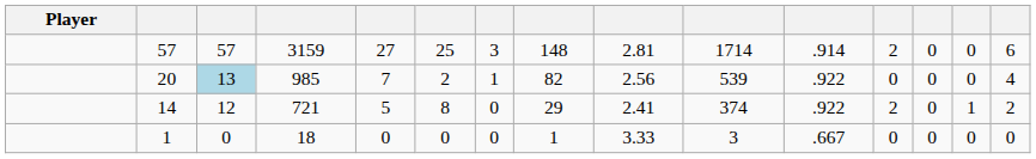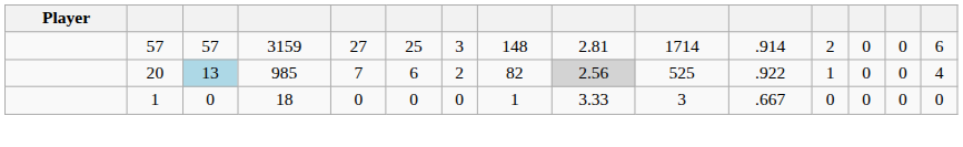 <table class="wikitable sortable" style="width:100%; text-align:center;">
 <tr>
 <th>Player</th>
 <th></th>
 <th></th>
 <th></th>
 <th></th>
 <th></th>
 <th></th>
 <th></th>
 <th></th>
 <th></th>
 <th></th>
 <th></th>
 <th></th>
 <th></th>
 <th></th>
 </tr>
 <tr>
 <td></td>
 <td>57</td>
 <td>57</td>
 <td>3159</td>
 <td>27</td>
 <td>25</td>
 <td>3</td>
 <td>148</td>
 <td>2.81</td>
 <td>1714</td>
 <td>.914</td>
 <td>2</td>
 <td>0</td>
 <td>0</td>
 <td>6</td>
 </tr>
 <tr>
 <td></td>
 <td>20</td>
 <td style="background: lightblue;">13</td>
 <td>985</td>
 <td>7</td>
+<td>6</td>
 <td>2</td>
+<td>82</td>
+<td style="background: lightgrey;">2.56</td>
+<td>525</td>
+<td>.922</td>
 <td>1</td>
-<td>82</td>
-<td>2.56</td>
-<td>539</td>
-<td>.922</td>
-<td>0</td>
 <td>0</td>
 <td>0</td>
 <td>4</td>
-</tr>
-<tr>
-<td></td>
-<td>14</td>
-<td>12</td>
-<td>721</td>
-<td>5</td>
-<td>8</td>
-<td>0</td>
-<td>29</td>
-<td>2.41</td>
-<td>374</td>
-<td>.922</td>
-<td>2</td>
-<td>0</td>
-<td>1</td>
-<td>2</td>
 </tr>
 <tr>
 <td></td>
 <td>1</td>
 <td>0</td>
 <td>18</td>
 <td>0</td>
 <td>0</td>
 <td>0</td>
 <td>1</td>
 <td>3.33</td>
 <td>3</td>
 <td>.667</td>
 <td>0</td>
 <td>0</td>
 <td>0</td>
 <td>0</td>
 </tr>
 </table>
